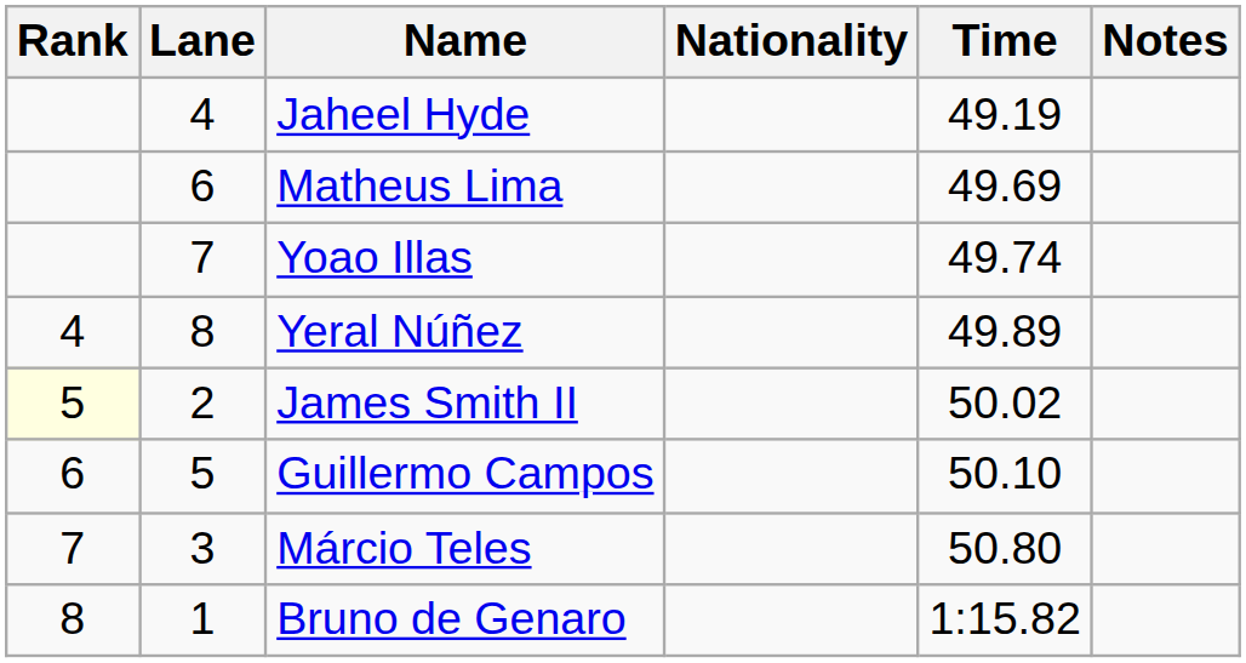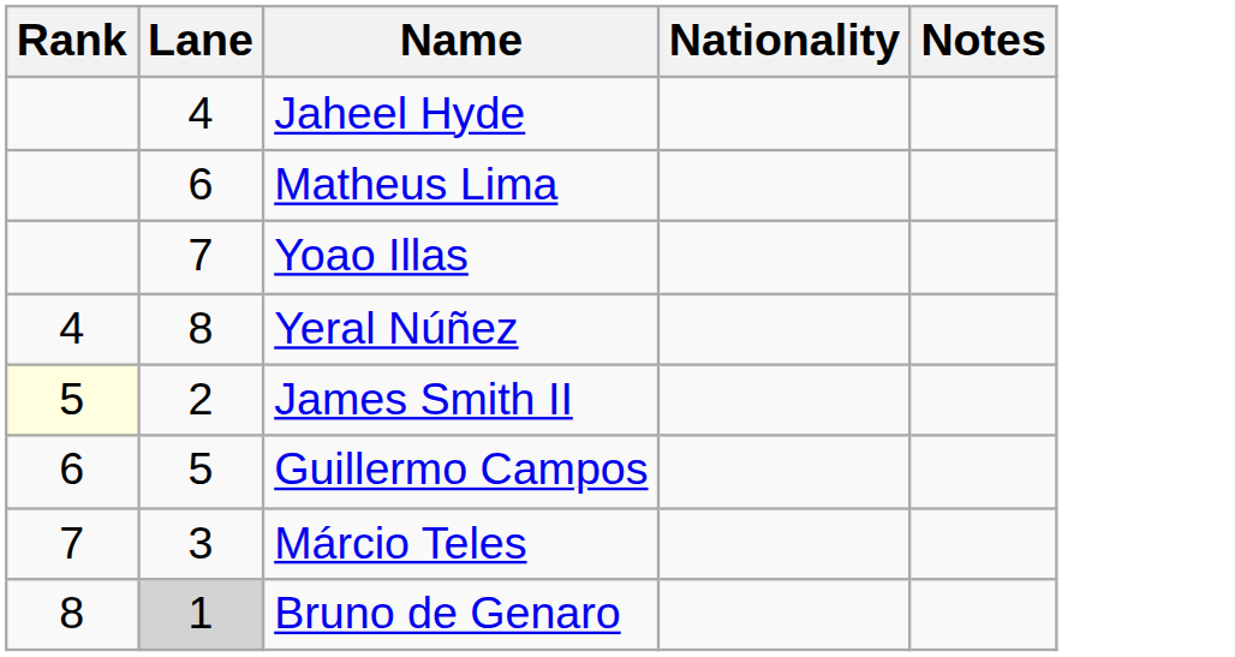 <table class="wikitable sortable" style="text-align:center">
 <tr>
 <th>Rank</th>
 <th>Lane</th>
 <th>Name</th>
 <th>Nationality</th>
-<th>Time</th>
 <th>Notes</th>
 </tr>
 <tr>
 <td></td>
 <td>4</td>
 <td align=left><a href='#'>Jaheel Hyde</a></td>
 <td align=left></td>
-<td>49.19</td>
 <td></td>
 </tr>
 <tr>
 <td></td>
 <td>6</td>
 <td align=left><a href='#'>Matheus Lima</a></td>
 <td align=left></td>
-<td>49.69</td>
 <td></td>
 </tr>
 <tr>
 <td></td>
 <td>7</td>
 <td align=left><a href='#'>Yoao Illas</a></td>
 <td align=left></td>
-<td>49.74</td>
 <td></td>
 </tr>
 <tr>
 <td>4</td>
 <td>8</td>
 <td align=left><a href='#'>Yeral Núñez</a></td>
 <td align=left></td>
-<td>49.89</td>
 <td></td>
 </tr>
 <tr>
 <td style="background: lightyellow;">5</td>
 <td>2</td>
 <td align=left><a href='#'>James Smith II</a></td>
 <td align=left></td>
-<td>50.02</td>
 <td></td>
 </tr>
 <tr>
 <td>6</td>
 <td>5</td>
 <td align=left><a href='#'>Guillermo Campos</a></td>
 <td align=left></td>
-<td>50.10</td>
 <td></td>
 </tr>
 <tr>
 <td>7</td>
 <td>3</td>
 <td align=left><a href='#'>Márcio Teles</a></td>
 <td align=left></td>
-<td>50.80</td>
 <td></td>
 </tr>
 <tr>
 <td>8</td>
-<td>1</td>
+<td style="background: lightgrey;">1</td>
 <td align=left><a href='#'>Bruno de Genaro</a></td>
 <td align=left></td>
-<td>1:15.82</td>
 <td></td>
 </tr>
 </table>
